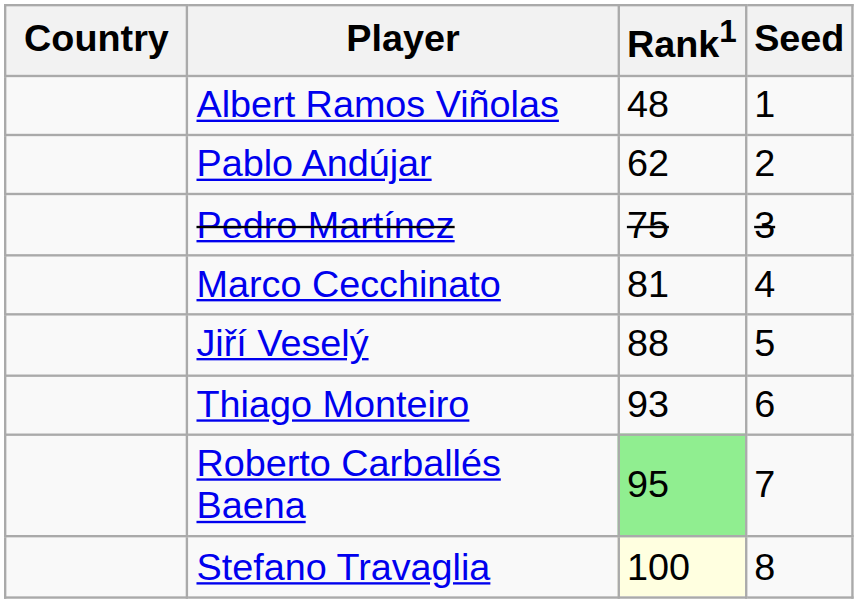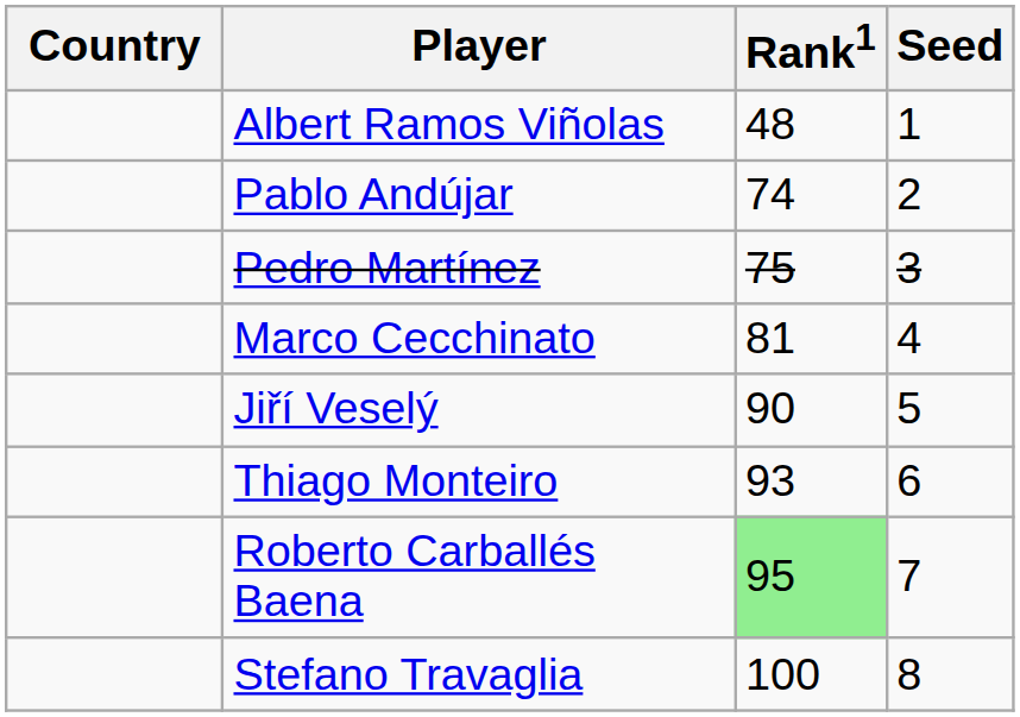 <table class="sortable wikitable">
 <tr>
 <th width="70">Country</th>
 <th width="175">Player</th>
 <th>Rank<sup>1</sup></th>
 <th>Seed</th>
 </tr>
 <tr>
 <td></td>
 <td><a href='#'>Albert Ramos Viñolas</a></td>
 <td>48</td>
 <td>1</td>
 </tr>
 <tr>
 <td></td>
 <td><a href='#'>Pablo Andújar</a></td>
-<td>62</td>
+<td>74</td>
 <td>2</td>
 </tr>
 <tr>
 <td><s></s></td>
 <td><s><a href='#'>Pedro Martínez</a></s></td>
 <td><s>75</s></td>
 <td><s>3</s></td>
 </tr>
 <tr>
 <td></td>
 <td><a href='#'>Marco Cecchinato</a></td>
 <td>81</td>
 <td>4</td>
 </tr>
 <tr>
 <td></td>
 <td><a href='#'>Jiří Veselý</a></td>
-<td>88</td>
+<td>90</td>
 <td>5</td>
 </tr>
 <tr>
 <td></td>
 <td><a href='#'>Thiago Monteiro</a></td>
 <td>93</td>
 <td>6</td>
 </tr>
 <tr>
 <td></td>
 <td><a href='#'>Roberto Carballés Baena</a></td>
 <td style="background: lightgreen;">95</td>
 <td>7</td>
 </tr>
 <tr>
 <td></td>
 <td><a href='#'>Stefano Travaglia</a></td>
-<td style="background: lightyellow;">100</td>
+<td>100</td>
 <td>8</td>
 </tr>
 </table>
